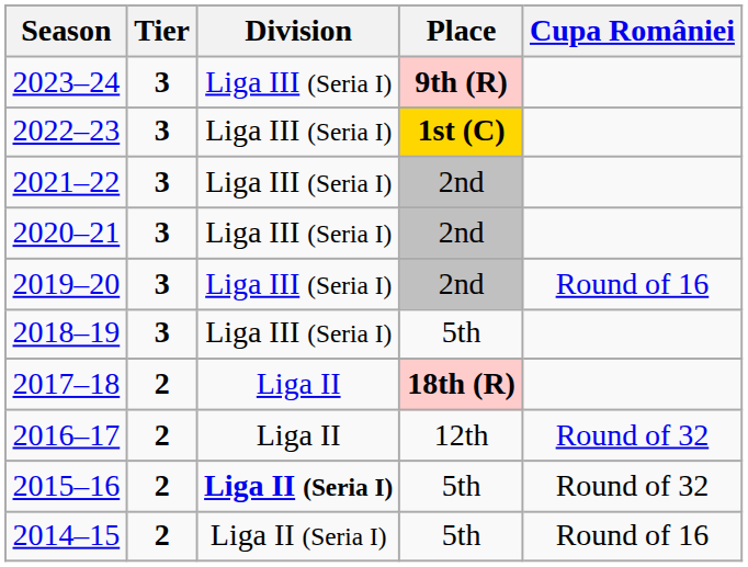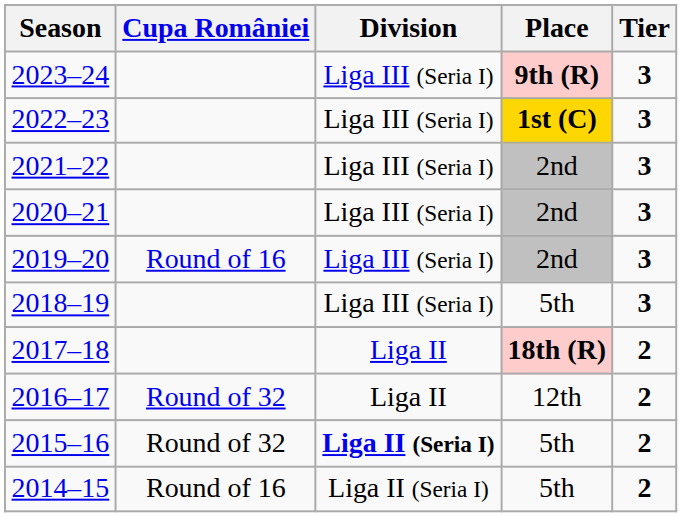 <table class="wikitable" style="text-align:center; font-size:90%">
 <tr>
 <th>Season</th>
-<th>Tier</th>
+<th><a href='#'>Cupa României</a></th>
 <th>Division</th>
 <th>Place</th>
-<th><a href='#'>Cupa României</a></th>
+<th>Tier</th>
 </tr>
 <tr>
 <td><a href='#'>2023–24</a></td>
-<td><strong>3</strong></td>
+<td></td>
 <td><a href='#'>Liga III</a> <small>(Seria I)</small></td>
 <td align=center bgcolor=#FFCCCC><strong>9th</strong> <strong>(R)</strong></td>
-<td></td>
+<td><strong>3</strong></td>
 </tr>
 <tr>
 <td><a href='#'>2022–23</a></td>
-<td><strong>3</strong></td>
+<td></td>
 <td>Liga III <small>(Seria I)</small></td>
 <td align=center bgcolor=gold><strong>1st (C)</strong></td>
-<td></td>
+<td><strong>3</strong></td>
 </tr>
 <tr>
 <td><a href='#'>2021–22</a></td>
-<td><strong>3</strong></td>
+<td></td>
 <td>Liga III <small>(Seria I)</small></td>
 <td align=center bgcolor=silver>2nd</td>
-<td></td>
+<td><strong>3</strong></td>
 </tr>
 <tr>
 <td><a href='#'>2020–21</a></td>
-<td><strong>3</strong></td>
+<td></td>
 <td>Liga III <small>(Seria I)</small></td>
 <td align=center bgcolor=silver>2nd</td>
-<td></td>
+<td><strong>3</strong></td>
 </tr>
 <tr>
 <td><a href='#'>2019–20</a></td>
-<td><strong>3</strong></td>
+<td><a href='#'>Round of 16</a></td>
 <td><a href='#'>Liga III</a> <small>(Seria I)</small></td>
 <td align=center bgcolor=silver>2nd</td>
-<td><a href='#'>Round of 16</a></td>
+<td><strong>3</strong></td>
 </tr>
 <tr>
 <td><a href='#'>2018–19</a></td>
-<td><strong>3</strong></td>
+<td></td>
 <td>Liga III <small>(Seria I)</small></td>
 <td>5th</td>
-<td></td>
+<td><strong>3</strong></td>
 </tr>
 <tr>
 <td><a href='#'>2017–18</a></td>
-<td><strong>2</strong></td>
+<td></td>
 <td><a href='#'>Liga II</a></td>
 <td align=center bgcolor=#FFCCCC><strong>18th</strong> <strong>(R)</strong></td>
-<td></td>
+<td><strong>2</strong></td>
 </tr>
 <tr>
 <td><a href='#'>2016–17</a></td>
-<td><strong>2</strong></td>
+<td><a href='#'>Round of 32</a></td>
 <td>Liga II</td>
 <td>12th</td>
-<td><a href='#'>Round of 32</a></td>
+<td><strong>2</strong></td>
 </tr>
 <tr>
 <td><a href='#'>2015–16</a></td>
-<td><strong>2</strong></td>
+<td>Round of 32</td>
 <td><strong><a href='#'>Liga II</a> <small>(Seria I)</small></strong></td>
 <td>5th</td>
-<td>Round of 32</td>
+<td><strong>2</strong></td>
 </tr>
 <tr>
 <td><a href='#'>2014–15</a></td>
-<td><strong>2</strong></td>
+<td>Round of 16</td>
 <td>Liga II <small>(Seria I)</small></td>
 <td>5th</td>
-<td>Round of 16</td>
+<td><strong>2</strong></td>
 </tr>
 </table>
